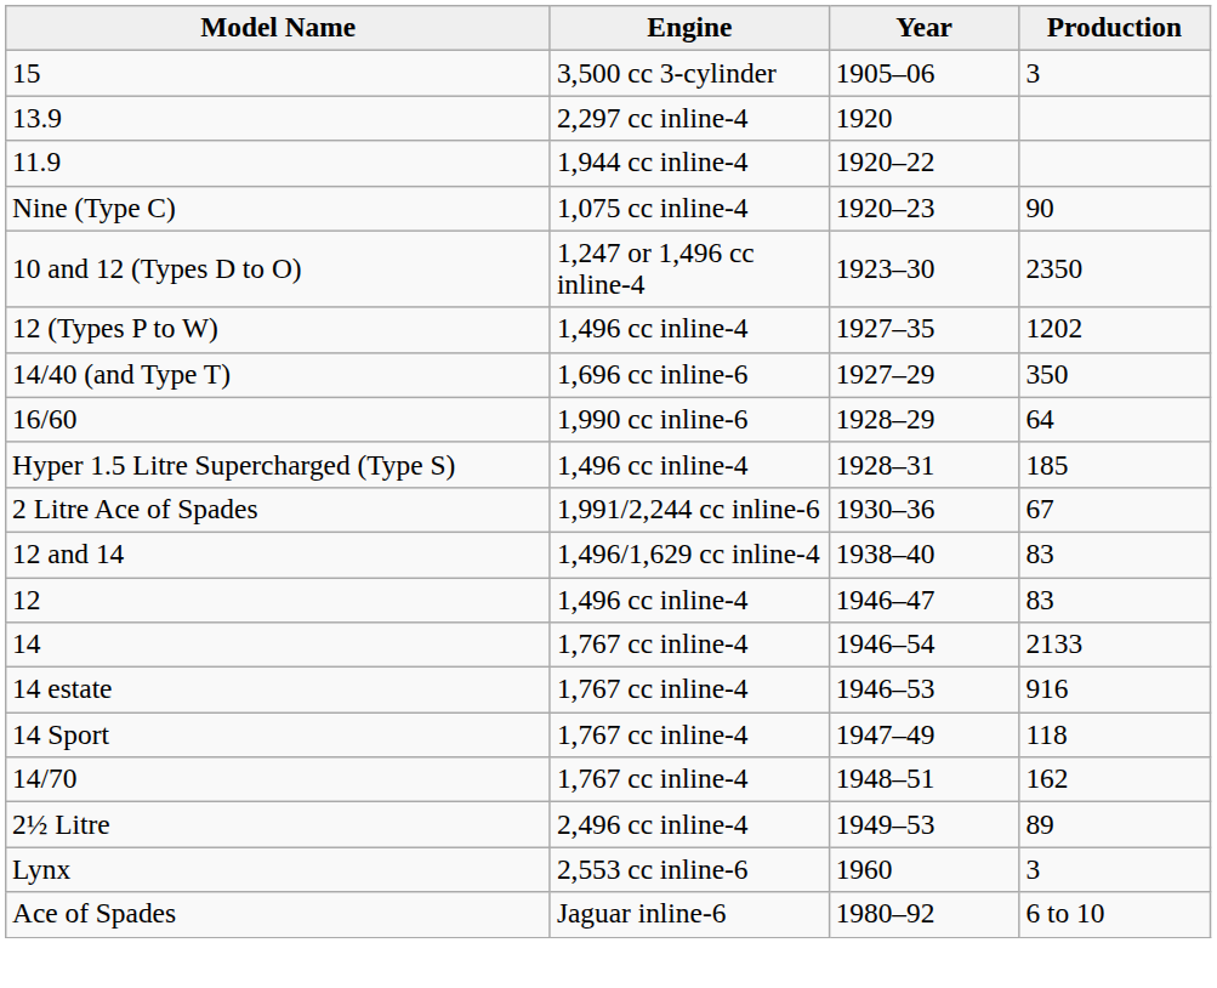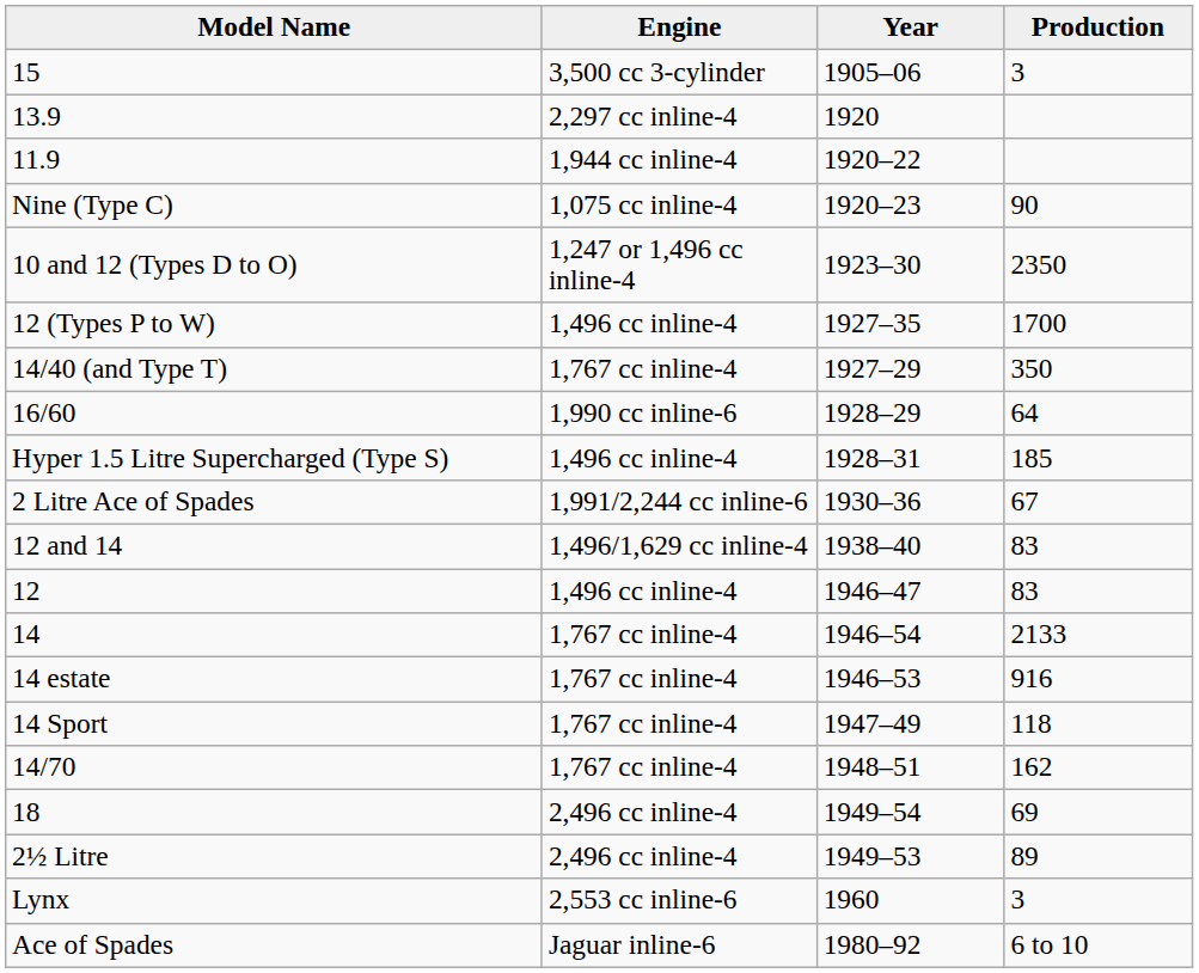 <table class="wikitable">
 <tr>
 <th style="background:#efefef; width:300px"><strong>Model Name</strong></th>
 <th style="background:#efefef; width:150px"><strong>Engine</strong></th>
 <th style="background:#efefef; width:100px"><strong>Year</strong></th>
 <th style="background:#efefef; width:100px"><strong>Production</strong></th>
 </tr>
 <tr>
 <td>15</td>
 <td>3,500 cc 3-cylinder</td>
 <td>1905–06</td>
 <td>3</td>
 </tr>
 <tr>
 <td>13.9</td>
 <td>2,297 cc inline-4</td>
 <td>1920</td>
 <td></td>
 </tr>
 <tr>
 <td>11.9</td>
 <td>1,944 cc inline-4</td>
 <td>1920–22</td>
 <td></td>
 </tr>
 <tr>
 <td>Nine (Type C)</td>
 <td>1,075 cc inline-4</td>
 <td>1920–23</td>
 <td>90</td>
 </tr>
 <tr>
 <td>10 and 12 (Types D to O)</td>
 <td>1,247 or 1,496 cc inline-4</td>
 <td>1923–30</td>
 <td>2350</td>
 </tr>
 <tr>
 <td>12 (Types P to W)</td>
 <td>1,496 cc inline-4</td>
 <td>1927–35</td>
-<td>1202</td>
+<td>1700</td>
 </tr>
 <tr>
 <td>14/40 (and Type T)</td>
-<td>1,696 cc inline-6</td>
+<td>1,767 cc inline-4</td>
 <td>1927–29</td>
 <td>350</td>
 </tr>
 <tr>
 <td>16/60</td>
 <td>1,990 cc inline-6</td>
 <td>1928–29</td>
 <td>64</td>
 </tr>
 <tr>
 <td>Hyper 1.5 Litre Supercharged (Type S)</td>
 <td>1,496 cc inline-4</td>
 <td>1928–31</td>
 <td>185</td>
 </tr>
 <tr>
 <td>2 Litre Ace of Spades</td>
 <td>1,991/2,244 cc inline-6</td>
 <td>1930–36</td>
 <td>67</td>
 </tr>
 <tr>
 <td>12 and 14</td>
 <td>1,496/1,629 cc inline-4</td>
 <td>1938–40</td>
 <td>83</td>
 </tr>
 <tr>
 <td>12</td>
 <td>1,496 cc inline-4</td>
 <td>1946–47</td>
 <td>83</td>
 </tr>
 <tr>
 <td>14</td>
 <td>1,767 cc inline-4</td>
 <td>1946–54</td>
 <td>2133</td>
 </tr>
 <tr>
 <td>14 estate</td>
 <td>1,767 cc inline-4</td>
 <td>1946–53</td>
 <td>916</td>
 </tr>
 <tr>
 <td>14 Sport</td>
 <td>1,767 cc inline-4</td>
 <td>1947–49</td>
 <td>118</td>
 </tr>
 <tr>
 <td>14/70</td>
 <td>1,767 cc inline-4</td>
 <td>1948–51</td>
 <td>162</td>
 </tr>
 <tr>
+<td>18</td>
+<td>2,496 cc inline-4</td>
+<td>1949–54</td>
+<td>69</td>
+</tr>
+<tr>
 <td>2½ Litre</td>
 <td>2,496 cc inline-4</td>
 <td>1949–53</td>
 <td>89</td>
 </tr>
 <tr>
 <td>Lynx</td>
 <td>2,553 cc inline-6</td>
 <td>1960</td>
 <td>3</td>
 </tr>
 <tr>
 <td>Ace of Spades</td>
 <td>Jaguar inline-6</td>
 <td>1980–92</td>
 <td>6 to 10</td>
 </tr>
 </table>
